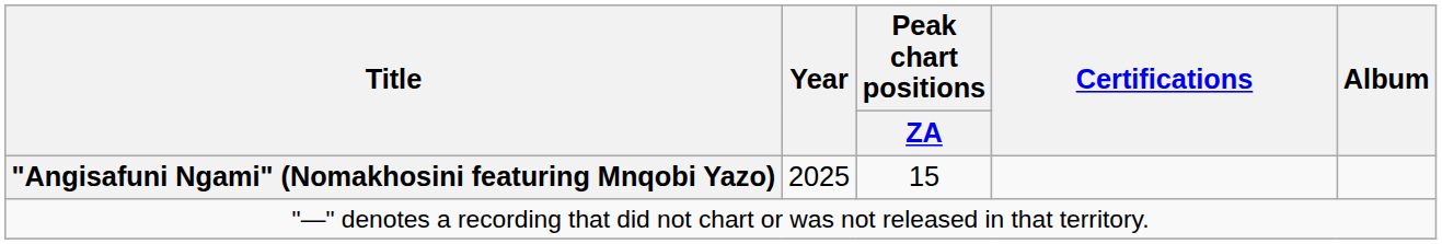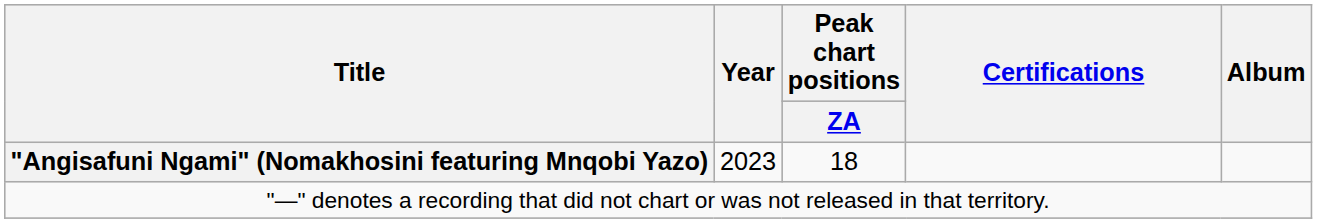 <table class="wikitable plainrowheaders" style="text-align:center;">
 <tr>
 <th scope="col" rowspan="2">Title</th>
 <th scope="col" rowspan="2">Year</th>
 <th scope="col" colspan="1">Peak chart positions</th>
 <th scope="col" rowspan="2" style="width:12em;"><a href='#'>Certifications</a></th>
 <th scope="col" rowspan="2">Album</th>
 </tr>
 <tr>
 <th scope="col" style="width:3em;font-size:100%;"><a href='#'>ZA</a><br></th>
 </tr>
 <tr>
 <th scope="row">"Angisafuni Ngami" (Nomakhosini featuring Mnqobi Yazo)</th>
-<td>2025</td>
-<td>15</td>
+<td>2023</td>
+<td>18</td>
 <td></td>
 <td></td>
 </tr>
 <tr>
 <td colspan="8" style="font-size:90%">"—" denotes a recording that did not chart or was not released in that territory.</td>
 </tr>
 </table>
